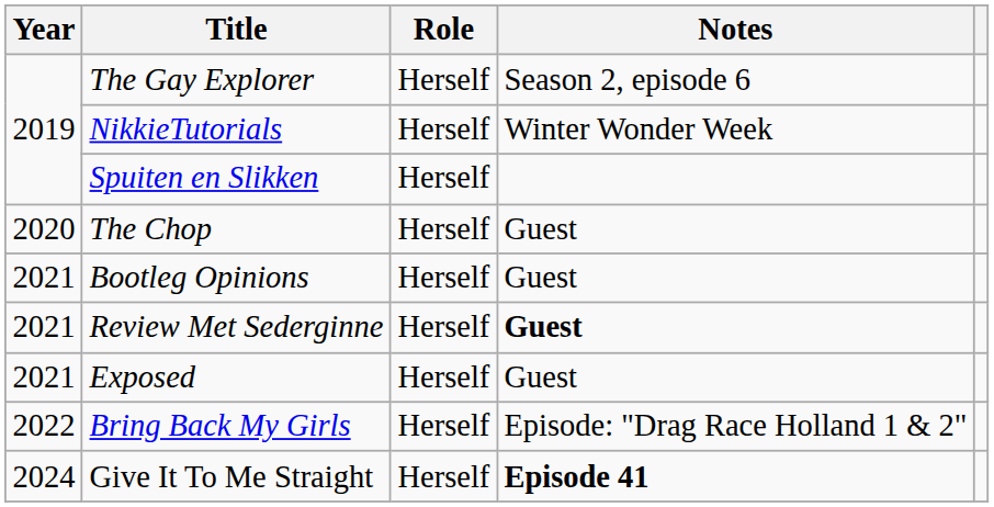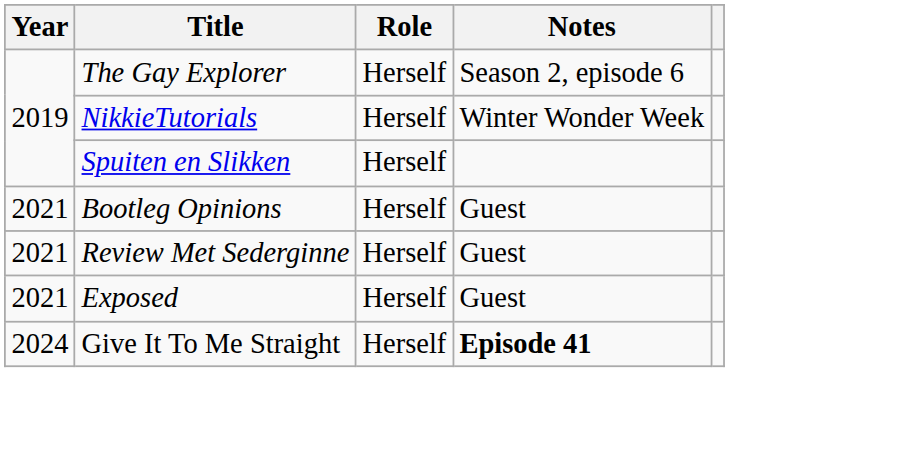 <table class="wikitable sortable">
 <tr>
 <th>Year</th>
 <th>Title</th>
 <th>Role</th>
 <th class="unsortable">Notes</th>
 <th class="unsortable" style="text-align: center;"></th>
 </tr>
 <tr>
 <td rowspan="3">2019</td>
 <td><em>The Gay Explorer</em></td>
 <td>Herself</td>
 <td>Season 2, episode 6</td>
 <td style="text-align: center;"></td>
 </tr>
 <tr>
 <td><em><a href='#'>NikkieTutorials</a></em></td>
 <td>Herself</td>
 <td>Winter Wonder Week</td>
 </tr>
 <tr>
 <td><em><a href='#'>Spuiten en Slikken</a></em></td>
 <td>Herself</td>
 <td></td>
 <td></td>
 </tr>
 <tr>
-<td>2020</td>
-<td><em>The Chop</em></td>
-<td>Herself</td>
-<td>Guest</td>
-<td style="text-align: center;"></td>
-</tr>
-<tr>
 <td>2021</td>
 <td><em>Bootleg Opinions</em></td>
 <td>Herself</td>
 <td>Guest</td>
 <td style="text-align: center;"></td>
 </tr>
 <tr>
 <td>2021</td>
 <td><em>Review Met Sederginne</em></td>
 <td>Herself</td>
-<td><strong>Guest</strong></td>
+<td>Guest</td>
 <td style="text-align: center;"></td>
 </tr>
 <tr>
 <td>2021</td>
 <td><em>Exposed</em></td>
 <td>Herself</td>
 <td>Guest</td>
 <td style="text-align: center;"></td>
 </tr>
 <tr>
-<td>2022</td>
-<td><em><a href='#'>Bring Back My Girls</a></em></td>
-<td>Herself</td>
-<td>Episode: "Drag Race Holland 1 & 2"</td>
-<td></td>
-</tr>
-<tr>
 <td>2024</td>
 <td>Give It To Me Straight</td>
 <td>Herself</td>
 <td><strong>Episode 41</strong></td>
 <td></td>
 </tr>
 </table>
